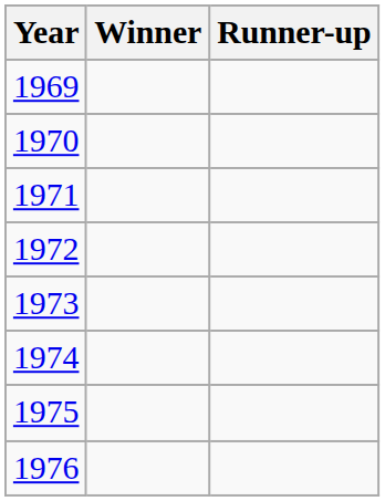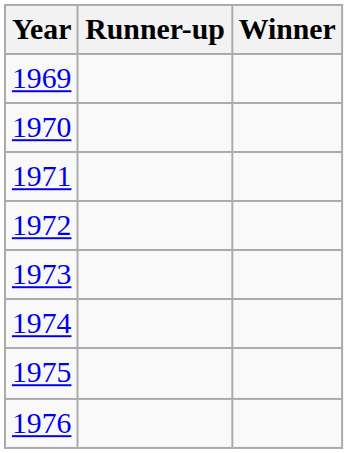 <table class="wikitable floatright" style="font-size:95%">
 <tr>
 <th>Year</th>
+<th>Runner-up</th>
 <th>Winner</th>
-<th>Runner-up</th>
 </tr>
 <tr>
 <td><a href='#'>1969</a></td>
 <td></td>
 <td></td>
 </tr>
 <tr>
 <td><a href='#'>1970</a></td>
 <td></td>
 <td></td>
 </tr>
 <tr>
 <td><a href='#'>1971</a></td>
 <td></td>
 <td></td>
 </tr>
 <tr>
 <td><a href='#'>1972</a></td>
 <td></td>
 <td></td>
 </tr>
 <tr>
 <td><a href='#'>1973</a></td>
 <td></td>
 <td></td>
 </tr>
 <tr>
 <td><a href='#'>1974</a></td>
 <td></td>
 <td></td>
 </tr>
 <tr>
 <td><a href='#'>1975</a></td>
 <td></td>
 <td></td>
 </tr>
 <tr>
 <td><a href='#'>1976</a></td>
 <td></td>
 <td></td>
 </tr>
 </table>
